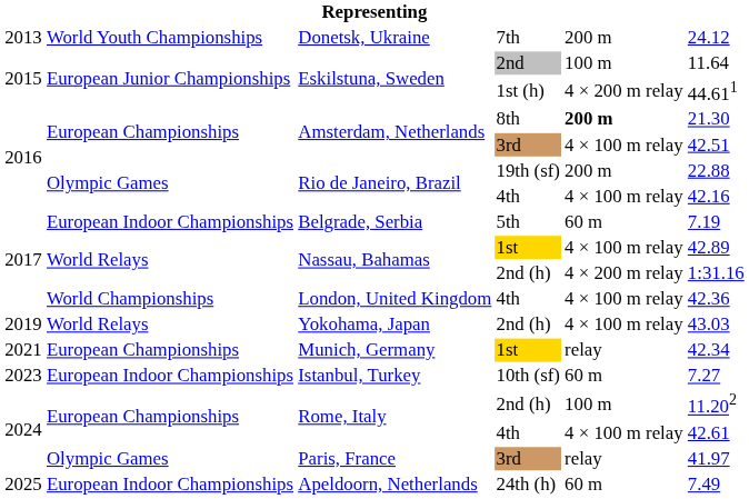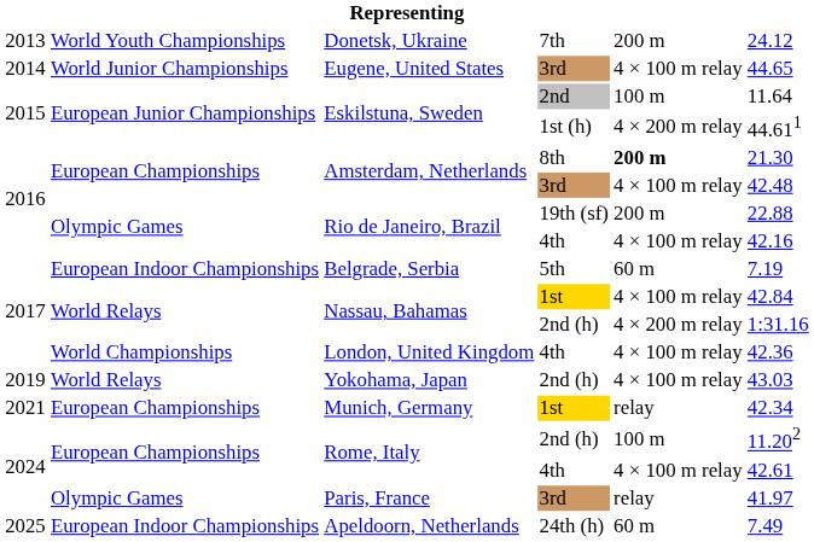 <table>
 <tr>
 <th colspan="6">Representing </th>
 </tr>
 <tr>
 <td>2013</td>
 <td><a href='#'>World Youth Championships</a></td>
 <td><a href='#'>Donetsk, Ukraine</a></td>
 <td>7th</td>
 <td>200 m</td>
 <td><a href='#'>24.12</a></td>
+</tr>
+<tr>
+<td>2014</td>
+<td><a href='#'>World Junior Championships</a></td>
+<td><a href='#'>Eugene, United States</a></td>
+<td bgcolor=cc9966>3rd</td>
+<td>4 × 100 m relay</td>
+<td><a href='#'>44.65</a></td>
 </tr>
 <tr>
 <td rowspan=2>2015</td>
 <td rowspan=2><a href='#'>European Junior Championships</a></td>
 <td rowspan=2><a href='#'>Eskilstuna, Sweden</a></td>
 <td bgcolor=silver>2nd</td>
 <td>100 m</td>
 <td>11.64</td>
 </tr>
 <tr>
 <td>1st (h)</td>
 <td>4 × 200 m relay</td>
 <td>44.61<sup>1</sup></td>
 </tr>
 <tr>
 <td rowspan=4>2016</td>
 <td rowspan=2><a href='#'>European Championships</a></td>
 <td rowspan=2><a href='#'>Amsterdam, Netherlands</a></td>
 <td>8th</td>
 <td><strong>200 m</strong></td>
 <td><a href='#'>21.30</a></td>
 </tr>
 <tr>
 <td bgcolor=cc9966>3rd</td>
 <td>4 × 100 m relay</td>
-<td><a href='#'>42.51</a></td>
+<td><a href='#'>42.48</a></td>
 </tr>
 <tr>
 <td rowspan=2><a href='#'>Olympic Games</a></td>
 <td rowspan=2><a href='#'>Rio de Janeiro, Brazil</a></td>
 <td>19th (sf)</td>
 <td>200 m</td>
 <td><a href='#'>22.88</a></td>
 </tr>
 <tr>
 <td>4th</td>
 <td>4 × 100 m relay</td>
 <td><a href='#'>42.16</a></td>
 </tr>
 <tr>
 <td rowspan=4>2017</td>
 <td><a href='#'>European Indoor Championships</a></td>
 <td><a href='#'>Belgrade, Serbia</a></td>
 <td>5th</td>
 <td>60 m</td>
 <td><a href='#'>7.19</a></td>
 </tr>
 <tr>
 <td rowspan=2><a href='#'>World Relays</a></td>
 <td rowspan=2><a href='#'>Nassau, Bahamas</a></td>
 <td bgcolor=gold>1st</td>
 <td>4 × 100 m relay</td>
-<td><a href='#'>42.89</a></td>
+<td><a href='#'>42.84</a></td>
 </tr>
 <tr>
 <td>2nd (h)</td>
 <td>4 × 200 m relay</td>
 <td><a href='#'>1:31.16</a></td>
 </tr>
 <tr>
 <td><a href='#'>World Championships</a></td>
 <td><a href='#'>London, United Kingdom</a></td>
 <td>4th</td>
 <td>4 × 100 m relay</td>
 <td><a href='#'>42.36</a></td>
 </tr>
 <tr>
 <td>2019</td>
 <td><a href='#'>World Relays</a></td>
 <td><a href='#'>Yokohama, Japan</a></td>
 <td>2nd (h)</td>
 <td>4 × 100 m relay</td>
 <td><a href='#'>43.03</a></td>
 </tr>
 <tr>
 <td>2021</td>
 <td><a href='#'>European Championships</a></td>
 <td><a href='#'>Munich, Germany</a></td>
 <td bgcolor=gold>1st</td>
 <td> relay</td>
 <td><a href='#'>42.34</a></td>
 </tr>
 <tr>
-<td>2023</td>
-<td><a href='#'>European Indoor Championships</a></td>
-<td><a href='#'>Istanbul, Turkey</a></td>
-<td>10th (sf)</td>
-<td>60 m</td>
-<td><a href='#'>7.27</a></td>
-</tr>
-<tr>
 <td rowspan=3>2024</td>
 <td rowspan=2><a href='#'>European Championships</a></td>
 <td rowspan=2><a href='#'>Rome, Italy</a></td>
 <td>2nd (h)</td>
 <td>100 m</td>
 <td><a href='#'>11.20</a><sup>2</sup></td>
 </tr>
 <tr>
 <td>4th</td>
 <td>4 × 100 m relay</td>
 <td><a href='#'>42.61</a></td>
 </tr>
 <tr>
 <td><a href='#'>Olympic Games</a></td>
 <td><a href='#'>Paris, France</a></td>
 <td bgcolor=cc9966>3rd</td>
 <td> relay</td>
 <td><a href='#'>41.97</a></td>
 </tr>
 <tr>
 <td>2025</td>
 <td><a href='#'>European Indoor Championships</a></td>
 <td><a href='#'>Apeldoorn, Netherlands</a></td>
 <td>24th (h)</td>
 <td>60 m</td>
 <td><a href='#'>7.49</a></td>
 </tr>
 </table>
